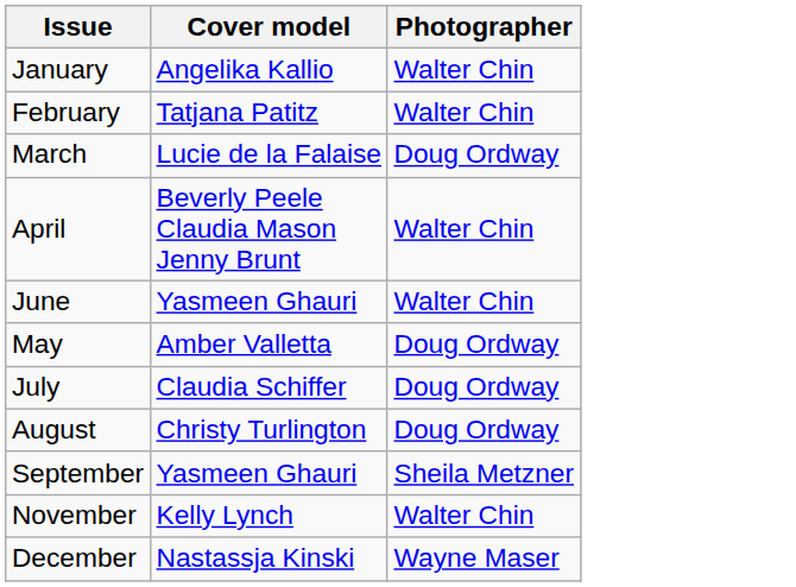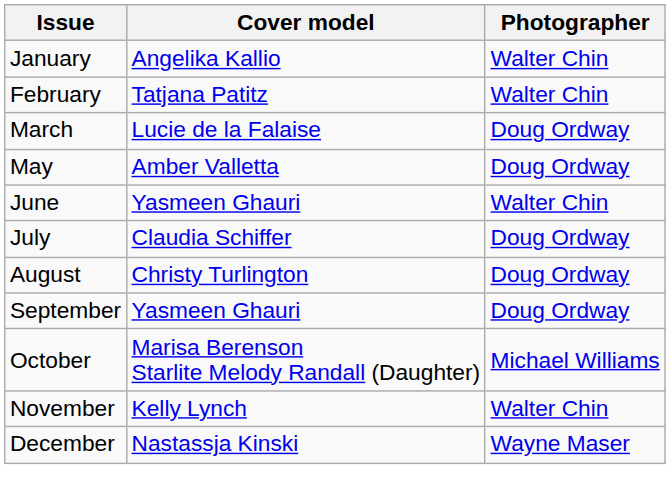 <table class="sortable wikitable">
 <tr>
 <th>Issue</th>
 <th>Cover model</th>
 <th>Photographer</th>
 </tr>
 <tr>
 <td>January</td>
 <td><a href='#'>Angelika Kallio</a></td>
 <td><a href='#'>Walter Chin</a></td>
 </tr>
 <tr>
 <td>February</td>
 <td><a href='#'>Tatjana Patitz</a></td>
 <td><a href='#'>Walter Chin</a></td>
 </tr>
 <tr>
 <td>March</td>
 <td><a href='#'>Lucie de la Falaise</a></td>
 <td><a href='#'>Doug Ordway</a></td>
 </tr>
 <tr>
-<td>April</td>
-<td><a href='#'>Beverly Peele</a><br><a href='#'>Claudia Mason</a><br><a href='#'>Jenny Brunt</a></td>
-<td><a href='#'>Walter Chin</a></td>
+<td>May</td>
+<td><a href='#'>Amber Valletta</a></td>
+<td><a href='#'>Doug Ordway</a></td>
 </tr>
 <tr>
 <td>June</td>
 <td><a href='#'>Yasmeen Ghauri</a></td>
 <td><a href='#'>Walter Chin</a></td>
-</tr>
-<tr>
-<td>May</td>
-<td><a href='#'>Amber Valletta</a></td>
-<td><a href='#'>Doug Ordway</a></td>
 </tr>
 <tr>
 <td>July</td>
 <td><a href='#'>Claudia Schiffer</a></td>
 <td><a href='#'>Doug Ordway</a></td>
 </tr>
 <tr>
 <td>August</td>
 <td><a href='#'>Christy Turlington</a></td>
 <td><a href='#'>Doug Ordway</a></td>
 </tr>
 <tr>
 <td>September</td>
 <td><a href='#'>Yasmeen Ghauri</a></td>
-<td><a href='#'>Sheila Metzner</a></td>
+<td><a href='#'>Doug Ordway</a></td>
+</tr>
+<tr>
+<td>October</td>
+<td><a href='#'>Marisa Berenson</a><br><a href='#'>Starlite Melody Randall</a> (Daughter)</td>
+<td><a href='#'>Michael Williams</a></td>
 </tr>
 <tr>
 <td>November</td>
 <td><a href='#'>Kelly Lynch</a></td>
 <td><a href='#'>Walter Chin</a></td>
 </tr>
 <tr>
 <td>December</td>
 <td><a href='#'>Nastassja Kinski</a></td>
 <td><a href='#'>Wayne Maser</a></td>
 </tr>
 </table>
